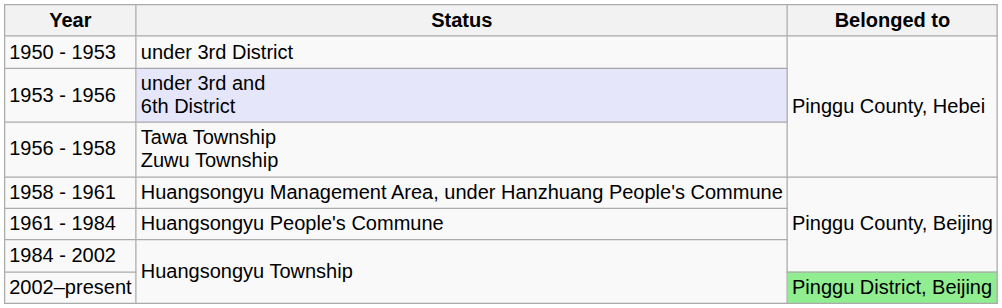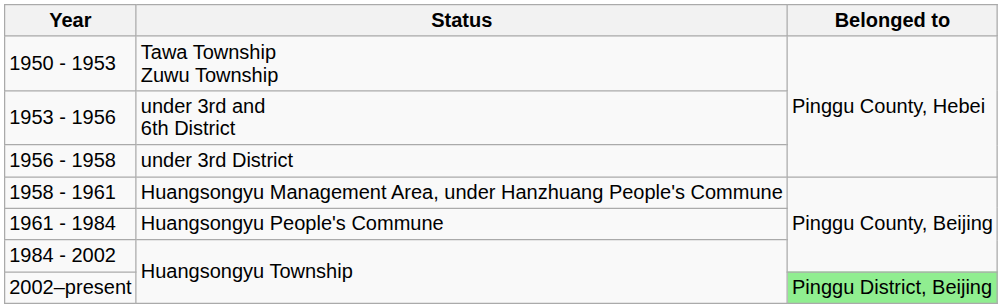 <table class="wikitable">
 <tr>
 <th>Year</th>
 <th>Status</th>
 <th>Belonged to</th>
 </tr>
 <tr>
 <td>1950 - 1953</td>
-<td>under 3rd District</td>
+<td>Tawa Township<br>Zuwu Township</td>
 <td rowspan="3">Pinggu County, Hebei</td>
 </tr>
 <tr>
 <td>1953 - 1956</td>
-<td style="background: lavender;">under 3rd and<br>6th District</td>
+<td>under 3rd and<br>6th District</td>
 </tr>
 <tr>
 <td>1956 - 1958</td>
-<td>Tawa Township<br>Zuwu Township</td>
+<td>under 3rd District</td>
 </tr>
 <tr>
 <td>1958 - 1961</td>
 <td>Huangsongyu Management Area, under Hanzhuang People's Commune</td>
 <td rowspan="3">Pinggu County, Beijing</td>
 </tr>
 <tr>
 <td>1961 - 1984</td>
 <td>Huangsongyu People's Commune</td>
 </tr>
 <tr>
 <td>1984 - 2002</td>
 <td rowspan="2">Huangsongyu Township</td>
 </tr>
 <tr>
 <td>2002–present</td>
 <td style="background: lightgreen;">Pinggu District, Beijing</td>
 </tr>
 </table>
